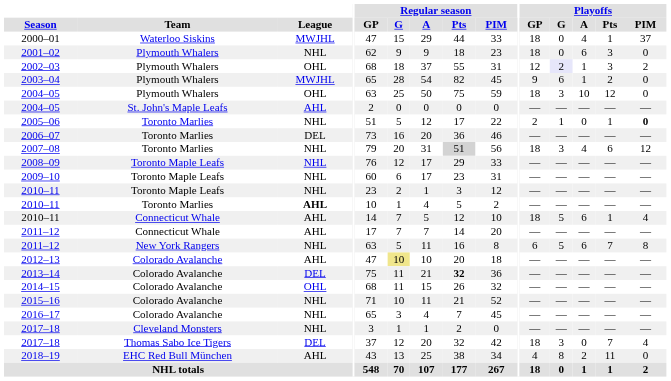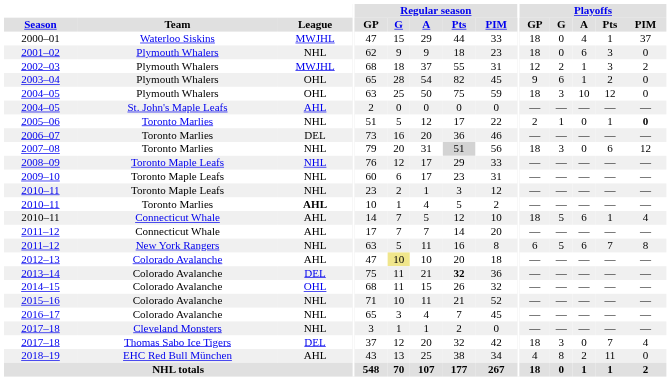 <table border="0" cellpadding="1" cellspacing="0" style="text-align:center; width:60em">
 <tr bgcolor="#e0e0e0">
 <th colspan="3"  bgcolor="#ffffff"></th>
 <th rowspan="99" bgcolor="#ffffff"></th>
 <th colspan="5"><a href='#'>Regular season</a></th>
 <th rowspan="99" bgcolor="#ffffff"></th>
 <th colspan="5"><a href='#'>Playoffs</a></th>
 </tr>
 <tr bgcolor="#e0e0e0">
 <th><a href='#'>Season</a></th>
 <th>Team</th>
 <th>League</th>
 <th>GP</th>
 <th><a href='#'>G</a></th>
 <th><a href='#'>A</a></th>
 <th><a href='#'>Pts</a></th>
 <th><a href='#'>PIM</a></th>
 <th>GP</th>
 <th>G</th>
 <th>A</th>
 <th>Pts</th>
 <th>PIM</th>
 </tr>
 <tr>
 <td>2000–01</td>
 <td><a href='#'>Waterloo Siskins</a></td>
 <td><a href='#'>MWJHL</a></td>
 <td>47</td>
 <td>15</td>
 <td>29</td>
 <td>44</td>
 <td>33</td>
 <td>18</td>
 <td>0</td>
 <td>4</td>
 <td>1</td>
 <td>37</td>
 </tr>
 <tr bgcolor="#f0f0f0">
 <td><a href='#'>2001–02</a></td>
 <td><a href='#'>Plymouth Whalers</a></td>
 <td>NHL</td>
 <td>62</td>
 <td>9</td>
 <td>9</td>
 <td>18</td>
 <td>23</td>
 <td>18</td>
 <td>0</td>
 <td>6</td>
 <td>3</td>
 <td>0</td>
 </tr>
 <tr>
 <td><a href='#'>2002–03</a></td>
 <td>Plymouth Whalers</td>
-<td>OHL</td>
+<td><a href='#'>MWJHL</a></td>
 <td>68</td>
 <td>18</td>
 <td>37</td>
 <td>55</td>
 <td>31</td>
 <td>12</td>
-<td style="background: lavender;">2</td>
+<td>2</td>
 <td>1</td>
 <td>3</td>
 <td>2</td>
 </tr>
 <tr bgcolor="#f0f0f0">
 <td><a href='#'>2003–04</a></td>
 <td>Plymouth Whalers</td>
-<td><a href='#'>MWJHL</a></td>
+<td>OHL</td>
 <td>65</td>
 <td>28</td>
 <td>54</td>
 <td>82</td>
 <td>45</td>
 <td>9</td>
 <td>6</td>
 <td>1</td>
 <td>2</td>
 <td>0</td>
 </tr>
 <tr>
 <td><a href='#'>2004–05</a></td>
 <td>Plymouth Whalers</td>
 <td>OHL</td>
 <td>63</td>
 <td>25</td>
 <td>50</td>
 <td>75</td>
 <td>59</td>
 <td>18</td>
 <td>3</td>
 <td>10</td>
 <td>12</td>
 <td>0</td>
 </tr>
 <tr bgcolor="#f0f0f0">
 <td><a href='#'>2004–05</a></td>
 <td><a href='#'>St. John's Maple Leafs</a></td>
 <td><a href='#'>AHL</a></td>
 <td>2</td>
 <td>0</td>
 <td>0</td>
 <td>0</td>
 <td>0</td>
 <td>—</td>
 <td>—</td>
 <td>—</td>
 <td>—</td>
 <td>—</td>
 </tr>
 <tr>
 <td><a href='#'>2005–06</a></td>
 <td><a href='#'>Toronto Marlies</a></td>
 <td>NHL</td>
 <td>51</td>
 <td>5</td>
 <td>12</td>
 <td>17</td>
 <td>22</td>
 <td>2</td>
 <td>1</td>
 <td>0</td>
 <td>1</td>
 <td><strong>0</strong></td>
 </tr>
 <tr bgcolor="#f0f0f0">
 <td><a href='#'>2006–07</a></td>
 <td>Toronto Marlies</td>
 <td>DEL</td>
 <td>73</td>
 <td>16</td>
 <td>20</td>
 <td>36</td>
 <td>46</td>
 <td>—</td>
 <td>—</td>
 <td>—</td>
 <td>—</td>
 <td>—</td>
 </tr>
 <tr>
 <td><a href='#'>2007–08</a></td>
 <td>Toronto Marlies</td>
 <td>NHL</td>
 <td>79</td>
 <td>20</td>
 <td>31</td>
 <td style="background: lightgrey;">51</td>
 <td>56</td>
 <td>18</td>
 <td>3</td>
-<td>4</td>
+<td>0</td>
 <td>6</td>
 <td>12</td>
 </tr>
 <tr bgcolor="#f0f0f0">
 <td><a href='#'>2008–09</a></td>
 <td><a href='#'>Toronto Maple Leafs</a></td>
 <td><a href='#'>NHL</a></td>
 <td>76</td>
 <td>12</td>
 <td>17</td>
 <td>29</td>
 <td>33</td>
 <td>—</td>
 <td>—</td>
 <td>—</td>
 <td>—</td>
 <td>—</td>
 </tr>
 <tr>
 <td><a href='#'>2009–10</a></td>
 <td>Toronto Maple Leafs</td>
 <td>NHL</td>
 <td>60</td>
 <td>6</td>
 <td>17</td>
 <td>23</td>
 <td>31</td>
 <td>—</td>
 <td>—</td>
 <td>—</td>
 <td>—</td>
 <td>—</td>
 </tr>
 <tr bgcolor="#f0f0f0">
 <td><a href='#'>2010–11</a></td>
 <td>Toronto Maple Leafs</td>
 <td>NHL</td>
 <td>23</td>
 <td>2</td>
 <td>1</td>
 <td>3</td>
 <td>12</td>
 <td>—</td>
 <td>—</td>
 <td>—</td>
 <td>—</td>
 <td>—</td>
 </tr>
 <tr>
 <td><a href='#'>2010–11</a></td>
 <td>Toronto Marlies</td>
 <td><strong>AHL</strong></td>
 <td>10</td>
 <td>1</td>
 <td>4</td>
 <td>5</td>
 <td>2</td>
 <td>—</td>
 <td>—</td>
 <td>—</td>
 <td>—</td>
 <td>—</td>
 </tr>
 <tr bgcolor="#f0f0f0">
 <td>2010–11</td>
 <td><a href='#'>Connecticut Whale</a></td>
 <td>AHL</td>
 <td>14</td>
 <td>7</td>
 <td>5</td>
 <td>12</td>
 <td>10</td>
 <td>18</td>
 <td>5</td>
 <td>6</td>
 <td>1</td>
 <td>4</td>
 </tr>
 <tr>
 <td><a href='#'>2011–12</a></td>
 <td>Connecticut Whale</td>
 <td>AHL</td>
 <td>17</td>
 <td>7</td>
 <td>7</td>
 <td>14</td>
 <td>20</td>
 <td>—</td>
 <td>—</td>
 <td>—</td>
 <td>—</td>
 <td>—</td>
 </tr>
 <tr bgcolor="#f0f0f0">
 <td><a href='#'>2011–12</a></td>
 <td><a href='#'>New York Rangers</a></td>
 <td>NHL</td>
 <td>63</td>
 <td>5</td>
 <td>11</td>
 <td>16</td>
 <td>8</td>
 <td>6</td>
 <td>5</td>
 <td>6</td>
 <td>7</td>
 <td>8</td>
 </tr>
 <tr>
 <td><a href='#'>2012–13</a></td>
 <td><a href='#'>Colorado Avalanche</a></td>
 <td>AHL</td>
 <td>47</td>
 <td style="background: khaki;">10</td>
 <td>10</td>
 <td>20</td>
 <td>18</td>
 <td>—</td>
 <td>—</td>
 <td>—</td>
 <td>—</td>
 <td>—</td>
 </tr>
 <tr bgcolor="#f0f0f0">
 <td><a href='#'>2013–14</a></td>
 <td>Colorado Avalanche</td>
 <td><a href='#'>DEL</a></td>
 <td>75</td>
 <td>11</td>
 <td>21</td>
 <td><strong>32</strong></td>
 <td>36</td>
 <td>—</td>
 <td>—</td>
 <td>—</td>
 <td>—</td>
 <td>—</td>
 </tr>
 <tr>
 <td><a href='#'>2014–15</a></td>
 <td>Colorado Avalanche</td>
 <td><a href='#'>OHL</a></td>
 <td>68</td>
 <td>11</td>
 <td>15</td>
 <td>26</td>
 <td>32</td>
 <td>—</td>
 <td>—</td>
 <td>—</td>
 <td>—</td>
 <td>—</td>
 </tr>
 <tr bgcolor="#f0f0f0">
 <td><a href='#'>2015–16</a></td>
 <td>Colorado Avalanche</td>
 <td>NHL</td>
 <td>71</td>
 <td>10</td>
 <td>11</td>
 <td>21</td>
 <td>52</td>
 <td>—</td>
 <td>—</td>
 <td>—</td>
 <td>—</td>
 <td>—</td>
 </tr>
 <tr>
 <td><a href='#'>2016–17</a></td>
 <td>Colorado Avalanche</td>
 <td>NHL</td>
 <td>65</td>
 <td>3</td>
 <td>4</td>
 <td>7</td>
 <td>45</td>
 <td>—</td>
 <td>—</td>
 <td>—</td>
 <td>—</td>
 <td>—</td>
 </tr>
 <tr bgcolor="#f0f0f0">
 <td><a href='#'>2017–18</a></td>
 <td><a href='#'>Cleveland Monsters</a></td>
 <td>NHL</td>
 <td>3</td>
 <td>1</td>
 <td>1</td>
 <td>2</td>
 <td>0</td>
 <td>—</td>
 <td>—</td>
 <td>—</td>
 <td>—</td>
 <td>—</td>
 </tr>
 <tr>
 <td><a href='#'>2017–18</a></td>
 <td><a href='#'>Thomas Sabo Ice Tigers</a></td>
 <td><a href='#'>DEL</a></td>
 <td>37</td>
 <td>12</td>
 <td>20</td>
 <td>32</td>
 <td>42</td>
 <td>18</td>
 <td>3</td>
 <td>0</td>
 <td>7</td>
 <td>4</td>
 </tr>
 <tr bgcolor="#f0f0f0">
 <td><a href='#'>2018–19</a></td>
 <td><a href='#'>EHC Red Bull München</a></td>
 <td>AHL</td>
 <td>43</td>
 <td>13</td>
 <td>25</td>
 <td>38</td>
 <td>34</td>
 <td>4</td>
 <td>8</td>
 <td>2</td>
 <td>11</td>
 <td>0</td>
 </tr>
 <tr bgcolor="#e0e0e0">
 <th colspan="3">NHL totals</th>
 <th>548</th>
 <th>70</th>
 <th>107</th>
 <th>177</th>
 <th>267</th>
 <th>18</th>
 <th>0</th>
 <th>1</th>
 <th>1</th>
 <th>2</th>
 </tr>
 </table>
